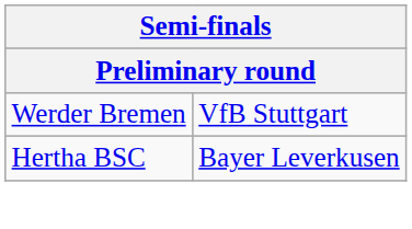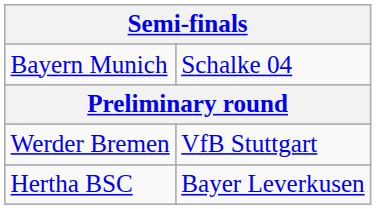 <table class="wikitable">
 <tr>
 <th colspan="2"><a href='#'>Semi-finals</a></th>
+</tr>
+<tr>
+<td><a href='#'>Bayern Munich</a> </td>
+<td><a href='#'>Schalke 04</a> </td>
 </tr>
 <tr>
 <th colspan="2"><a href='#'>Preliminary round</a></th>
 </tr>
 <tr>
 <td><a href='#'>Werder Bremen</a> </td>
 <td><a href='#'>VfB Stuttgart</a> </td>
 </tr>
 <tr>
 <td><a href='#'>Hertha BSC</a> </td>
 <td><a href='#'>Bayer Leverkusen</a> </td>
 </tr>
 </table>
